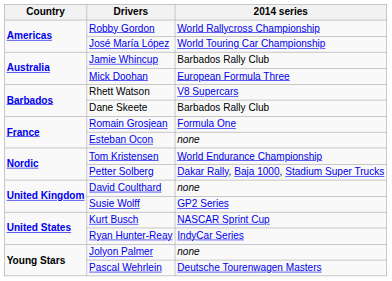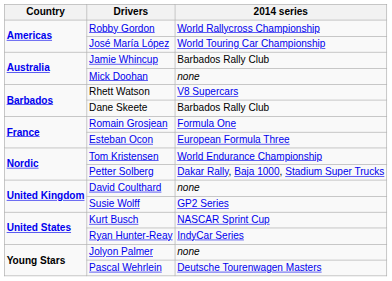 <table class="wikitable">
 <tr>
 <th>Country</th>
 <th>Drivers</th>
 <th>2014 series</th>
 </tr>
 <tr>
 <td rowspan=2><strong><a href='#'>Americas</a></strong></td>
 <td> <a href='#'>Robby Gordon</a></td>
 <td><a href='#'>World Rallycross Championship</a></td>
 </tr>
 <tr>
 <td> <a href='#'>José María López</a></td>
 <td><a href='#'>World Touring Car Championship</a></td>
 </tr>
 <tr>
 <td rowspan=2><strong><a href='#'>Australia</a></strong></td>
 <td> <a href='#'>Jamie Whincup</a></td>
 <td>Barbados Rally Club</td>
 </tr>
 <tr>
 <td> <a href='#'>Mick Doohan</a></td>
-<td><a href='#'>European Formula Three</a></td>
+<td><em>none</em></td>
 </tr>
 <tr>
 <td rowspan=2><strong> <a href='#'>Barbados</a></strong></td>
 <td> Rhett Watson</td>
 <td><a href='#'>V8 Supercars</a></td>
 </tr>
 <tr>
 <td> Dane Skeete</td>
 <td>Barbados Rally Club</td>
 </tr>
 <tr>
 <td rowspan=2><strong><a href='#'>France</a></strong></td>
 <td> <a href='#'>Romain Grosjean</a></td>
 <td><a href='#'>Formula One</a></td>
 </tr>
 <tr>
 <td> <a href='#'>Esteban Ocon</a></td>
-<td><em>none</em></td>
+<td><a href='#'>European Formula Three</a></td>
 </tr>
 <tr>
 <td rowspan=2><strong><a href='#'>Nordic</a></strong></td>
 <td> <a href='#'>Tom Kristensen</a></td>
 <td><a href='#'>World Endurance Championship</a></td>
 </tr>
 <tr>
 <td> <a href='#'>Petter Solberg</a></td>
 <td><a href='#'>Dakar Rally</a>, <a href='#'>Baja 1000</a>, <a href='#'>Stadium Super Trucks</a></td>
 </tr>
 <tr>
 <td rowspan=2><strong><a href='#'>United Kingdom</a></strong></td>
 <td> <a href='#'>David Coulthard</a></td>
 <td><em>none</em></td>
 </tr>
 <tr>
 <td> <a href='#'>Susie Wolff</a></td>
 <td><a href='#'>GP2 Series</a></td>
 </tr>
 <tr>
 <td rowspan=2><strong><a href='#'>United States</a></strong></td>
 <td> <a href='#'>Kurt Busch</a></td>
 <td><a href='#'>NASCAR Sprint Cup</a></td>
 </tr>
 <tr>
 <td> <a href='#'>Ryan Hunter-Reay</a></td>
 <td><a href='#'>IndyCar Series</a></td>
 </tr>
 <tr>
 <td rowspan=2><strong>Young Stars</strong></td>
 <td> <a href='#'>Jolyon Palmer</a></td>
 <td><em>none</em></td>
 </tr>
 <tr>
 <td> <a href='#'>Pascal Wehrlein</a></td>
 <td><a href='#'>Deutsche Tourenwagen Masters</a></td>
 </tr>
 </table>
